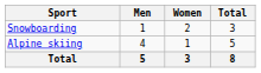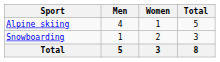 <table class="wikitable sortable" style=text-align:center>
 <tr>
 <th width=150>Sport</th>
 <th width=55>Men</th>
 <th width=55>Women</th>
 <th width=55>Total</th>
 </tr>
 <tr>
+<td align=left><a href='#'>Alpine skiing</a></td>
+<td>4</td>
+<td>1</td>
+<td>5</td>
+</tr>
+<tr>
 <td align=left><a href='#'>Snowboarding</a></td>
 <td>1</td>
 <td>2</td>
 <td>3</td>
-</tr>
-<tr>
-<td align=left><a href='#'>Alpine skiing</a></td>
-<td>4</td>
-<td>1</td>
-<td>5</td>
 </tr>
 <tr>
 <th>Total</th>
 <th>5</th>
 <th>3</th>
 <th>8</th>
 </tr>
 </table>
